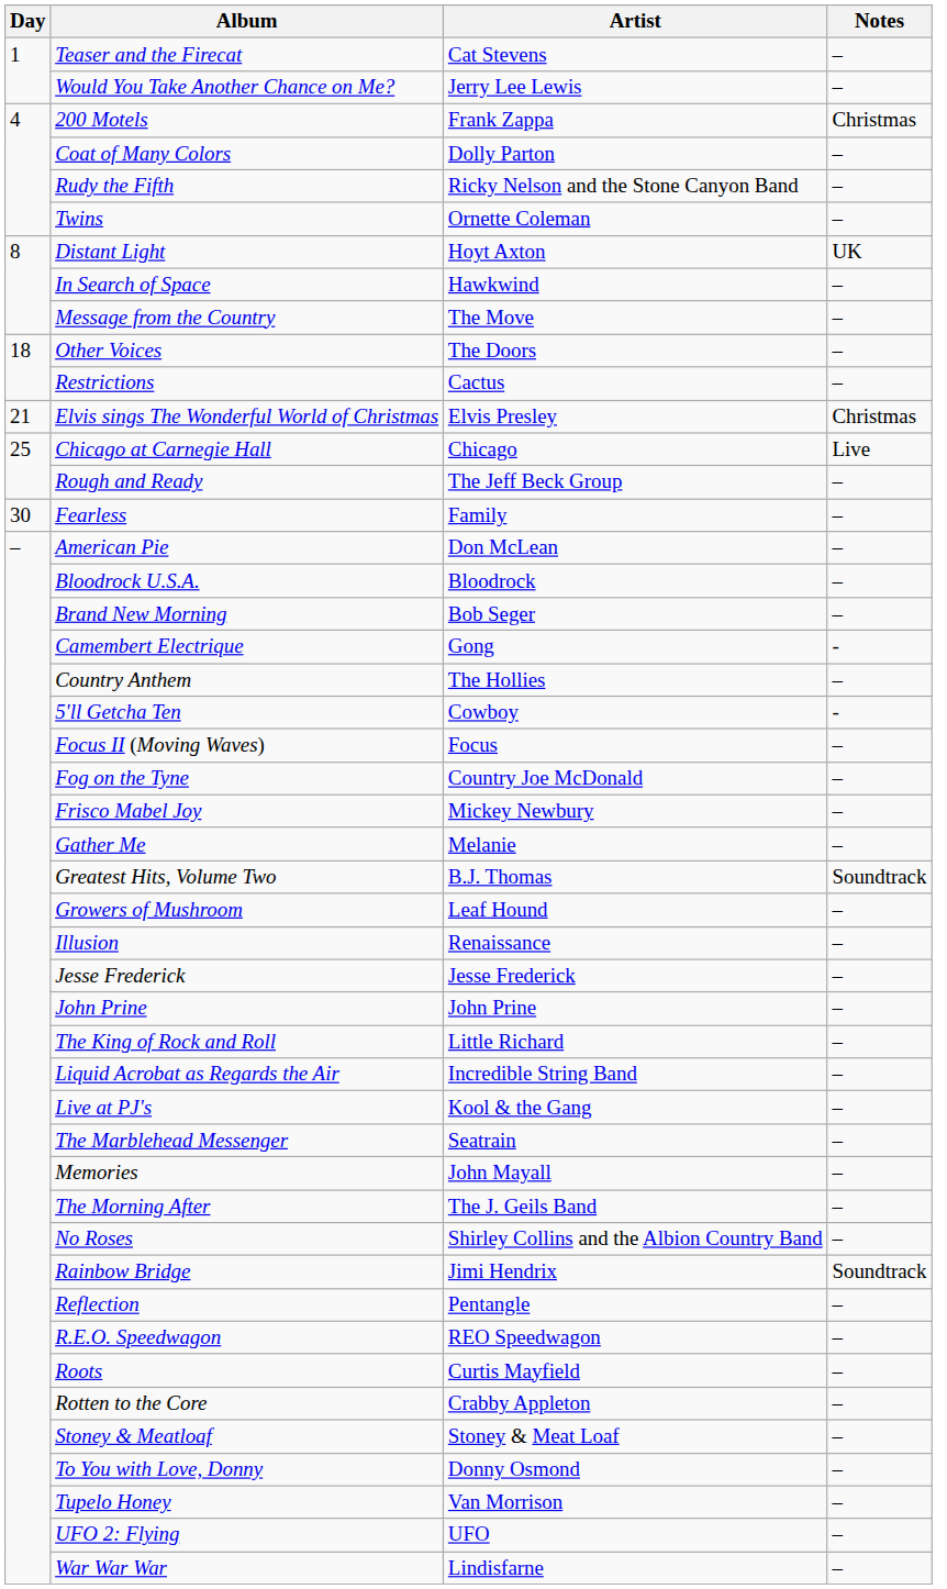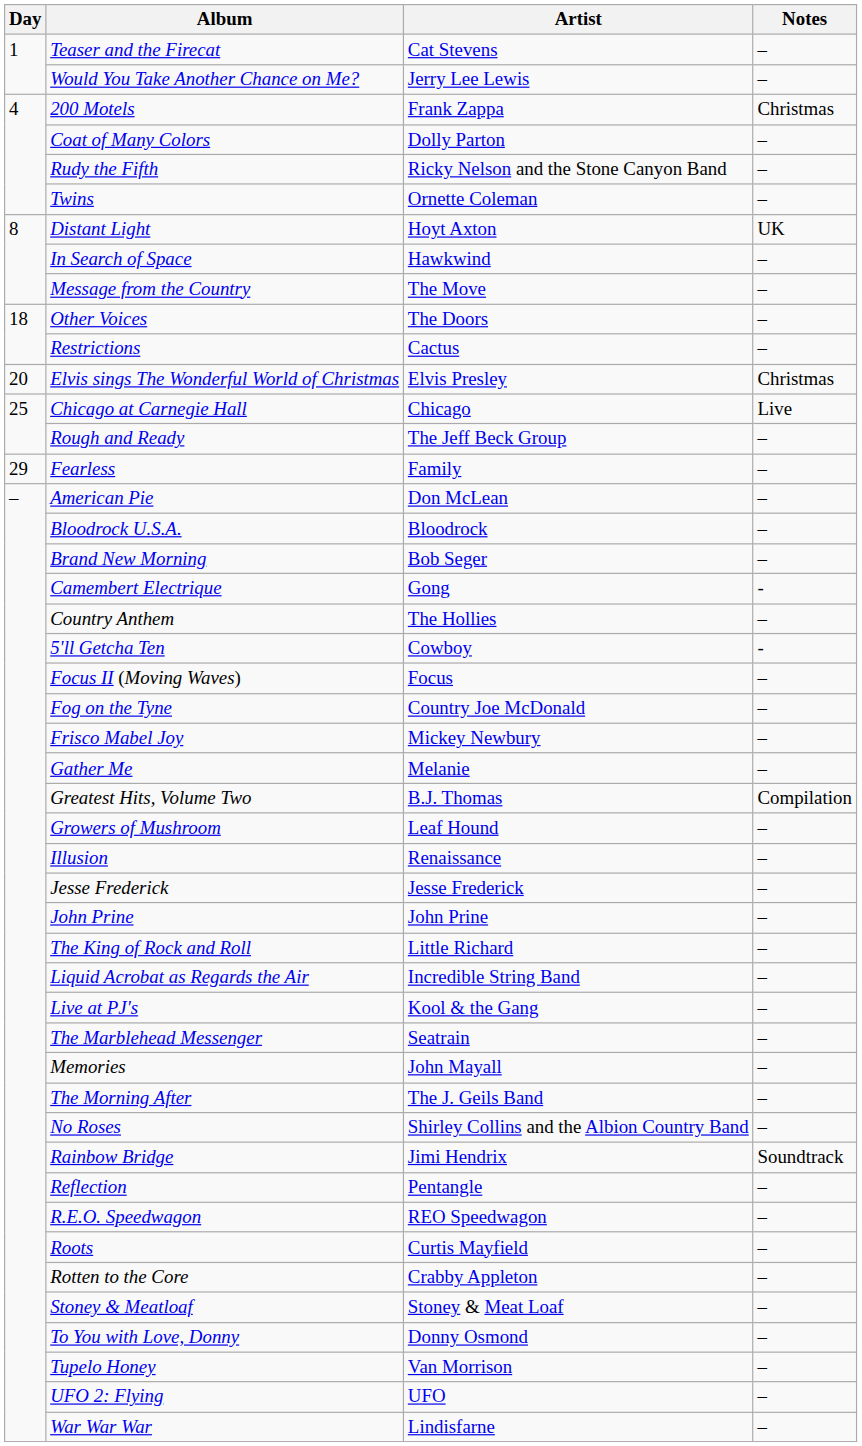 <table class="wikitable">
 <tr>
 <th>Day</th>
 <th>Album</th>
 <th>Artist</th>
 <th>Notes</th>
 </tr>
 <tr>
 <td rowspan="2" valign="top">1</td>
 <td><em><a href='#'>Teaser and the Firecat</a></em></td>
 <td><a href='#'>Cat Stevens</a></td>
 <td>–</td>
 </tr>
 <tr>
 <td><em><a href='#'>Would You Take Another Chance on Me?</a></em></td>
 <td><a href='#'>Jerry Lee Lewis</a></td>
 <td>–</td>
 </tr>
 <tr>
 <td rowspan="4" valign="top">4</td>
 <td><em><a href='#'>200 Motels</a></em></td>
 <td><a href='#'>Frank Zappa</a></td>
 <td>Christmas</td>
 </tr>
 <tr>
 <td><em><a href='#'>Coat of Many Colors</a></em></td>
 <td><a href='#'>Dolly Parton</a></td>
 <td>–</td>
 </tr>
 <tr>
 <td><em><a href='#'>Rudy the Fifth</a></em></td>
 <td><a href='#'>Ricky Nelson</a> and the Stone Canyon Band</td>
 <td>–</td>
 </tr>
 <tr>
 <td><em><a href='#'>Twins</a></em></td>
 <td><a href='#'>Ornette Coleman</a></td>
 <td>–</td>
 </tr>
 <tr>
 <td rowspan="3" valign="top">8</td>
 <td><em><a href='#'>Distant Light</a></em></td>
 <td><a href='#'>Hoyt Axton</a></td>
 <td>UK</td>
 </tr>
 <tr>
 <td><em><a href='#'>In Search of Space</a></em></td>
 <td><a href='#'>Hawkwind</a></td>
 <td>–</td>
 </tr>
 <tr>
 <td><em><a href='#'>Message from the Country</a></em></td>
 <td><a href='#'>The Move</a></td>
 <td>–</td>
 </tr>
 <tr>
 <td rowspan="2" valign="top">18</td>
 <td><em><a href='#'>Other Voices</a></em></td>
 <td><a href='#'>The Doors</a></td>
 <td>–</td>
 </tr>
 <tr>
 <td><em><a href='#'>Restrictions</a></em></td>
 <td><a href='#'>Cactus</a></td>
 <td>–</td>
 </tr>
 <tr>
-<td rowspan="1" valign="top">21</td>
+<td rowspan="1" valign="top">20</td>
 <td><em><a href='#'>Elvis sings The Wonderful World of Christmas</a></em></td>
 <td><a href='#'>Elvis Presley</a></td>
 <td>Christmas</td>
 </tr>
 <tr>
 <td rowspan="2" valign="top">25</td>
 <td><em><a href='#'>Chicago at Carnegie Hall</a></em></td>
 <td><a href='#'>Chicago</a></td>
 <td>Live</td>
 </tr>
 <tr>
 <td><em><a href='#'>Rough and Ready</a></em></td>
 <td><a href='#'>The Jeff Beck Group</a></td>
 <td>–</td>
 </tr>
 <tr>
-<td rowspan="1" valign="top">30</td>
+<td rowspan="1" valign="top">29</td>
 <td><em><a href='#'>Fearless</a></em></td>
 <td><a href='#'>Family</a></td>
 <td>–</td>
 </tr>
 <tr>
 <td rowspan="32" valign="top">–</td>
 <td><em><a href='#'>American Pie</a></em></td>
 <td><a href='#'>Don McLean</a></td>
 <td>–</td>
 </tr>
 <tr>
 <td><em><a href='#'>Bloodrock U.S.A.</a></em></td>
 <td><a href='#'>Bloodrock</a></td>
 <td>–</td>
 </tr>
 <tr>
 <td><em><a href='#'>Brand New Morning</a></em></td>
 <td><a href='#'>Bob Seger</a></td>
 <td>–</td>
 </tr>
 <tr>
 <td><em><a href='#'>Camembert Electrique</a></em></td>
 <td><a href='#'>Gong</a></td>
 <td>-</td>
 </tr>
 <tr>
 <td><em>Country Anthem</em></td>
 <td><a href='#'>The Hollies</a></td>
 <td>–</td>
 </tr>
 <tr>
 <td><em><a href='#'>5'll Getcha Ten</a></em></td>
 <td><a href='#'>Cowboy</a></td>
 <td>-</td>
 </tr>
 <tr>
 <td><em><a href='#'>Focus II</a></em> (<em>Moving Waves</em>)</td>
 <td><a href='#'>Focus</a></td>
 <td>–</td>
 </tr>
 <tr>
 <td><em><a href='#'>Fog on the Tyne</a></em></td>
 <td><a href='#'>Country Joe McDonald</a></td>
 <td>–</td>
 </tr>
 <tr>
 <td><em><a href='#'>Frisco Mabel Joy</a></em></td>
 <td><a href='#'>Mickey Newbury</a></td>
 <td>–</td>
 </tr>
 <tr>
 <td><em><a href='#'>Gather Me</a></em></td>
 <td><a href='#'>Melanie</a></td>
 <td>–</td>
 </tr>
 <tr>
 <td><em>Greatest Hits, Volume Two</em></td>
 <td><a href='#'>B.J. Thomas</a></td>
-<td>Soundtrack</td>
+<td>Compilation</td>
 </tr>
 <tr>
 <td><em><a href='#'>Growers of Mushroom</a></em></td>
 <td><a href='#'>Leaf Hound</a></td>
 <td>–</td>
 </tr>
 <tr>
 <td><em><a href='#'>Illusion</a></em></td>
 <td><a href='#'>Renaissance</a></td>
 <td>–</td>
 </tr>
 <tr>
 <td><em>Jesse Frederick</em></td>
 <td><a href='#'>Jesse Frederick</a></td>
 <td>–</td>
 </tr>
 <tr>
 <td><em><a href='#'>John Prine</a></em></td>
 <td><a href='#'>John Prine</a></td>
 <td>–</td>
 </tr>
 <tr>
 <td><em><a href='#'>The King of Rock and Roll</a></em></td>
 <td><a href='#'>Little Richard</a></td>
 <td>–</td>
 </tr>
 <tr>
 <td><em><a href='#'>Liquid Acrobat as Regards the Air</a></em></td>
 <td><a href='#'>Incredible String Band</a></td>
 <td>–</td>
 </tr>
 <tr>
 <td><em><a href='#'>Live at PJ's</a></em></td>
 <td><a href='#'>Kool & the Gang</a></td>
 <td>–</td>
 </tr>
 <tr>
 <td><em><a href='#'>The Marblehead Messenger</a></em></td>
 <td><a href='#'>Seatrain</a></td>
 <td>–</td>
 </tr>
 <tr>
 <td><em>Memories</em></td>
 <td><a href='#'>John Mayall</a></td>
 <td>–</td>
 </tr>
 <tr>
 <td><em><a href='#'>The Morning After</a></em></td>
 <td><a href='#'>The J. Geils Band</a></td>
 <td>–</td>
 </tr>
 <tr>
 <td><em><a href='#'>No Roses</a></em></td>
 <td><a href='#'>Shirley Collins</a> and the <a href='#'>Albion Country Band</a></td>
 <td>–</td>
 </tr>
 <tr>
 <td><em><a href='#'>Rainbow Bridge</a></em></td>
 <td><a href='#'>Jimi Hendrix</a></td>
 <td>Soundtrack</td>
 </tr>
 <tr>
 <td><em><a href='#'>Reflection</a></em></td>
 <td><a href='#'>Pentangle</a></td>
 <td>–</td>
 </tr>
 <tr>
 <td><em><a href='#'>R.E.O. Speedwagon</a></em></td>
 <td><a href='#'>REO Speedwagon</a></td>
 <td>–</td>
 </tr>
 <tr>
 <td><em><a href='#'>Roots</a></em></td>
 <td><a href='#'>Curtis Mayfield</a></td>
 <td>–</td>
 </tr>
 <tr>
 <td><em>Rotten to the Core</em></td>
 <td><a href='#'>Crabby Appleton</a></td>
 <td>–</td>
 </tr>
 <tr>
 <td><em><a href='#'>Stoney & Meatloaf</a></em></td>
 <td><a href='#'>Stoney</a> & <a href='#'>Meat Loaf</a></td>
 <td>–</td>
 </tr>
 <tr>
 <td><em><a href='#'>To You with Love, Donny</a></em></td>
 <td><a href='#'>Donny Osmond</a></td>
 <td>–</td>
 </tr>
 <tr>
 <td><em><a href='#'>Tupelo Honey</a></em></td>
 <td><a href='#'>Van Morrison</a></td>
 <td>–</td>
 </tr>
 <tr>
 <td><em><a href='#'>UFO 2: Flying</a></em></td>
 <td><a href='#'>UFO</a></td>
 <td>–</td>
 </tr>
 <tr>
 <td><em><a href='#'>War War War</a></em></td>
 <td><a href='#'>Lindisfarne</a></td>
 <td>–</td>
 </tr>
 <tr>
 </tr>
 </table>
